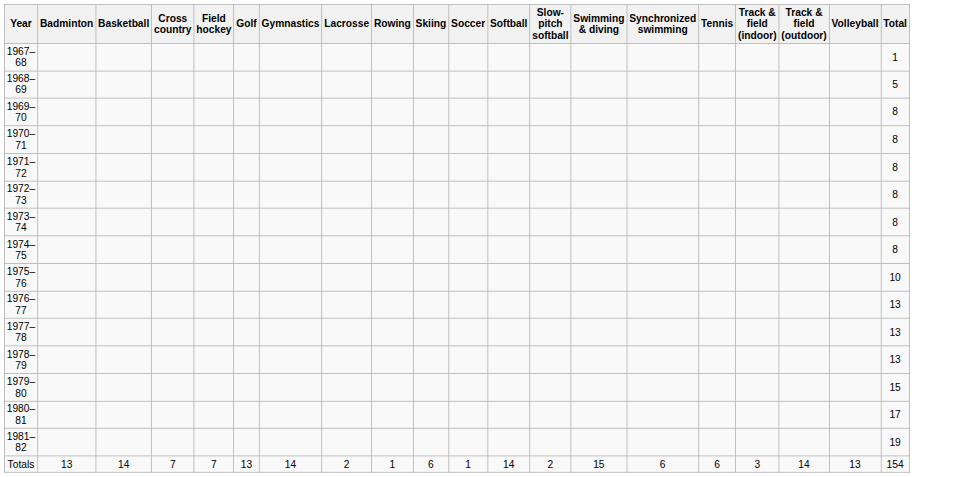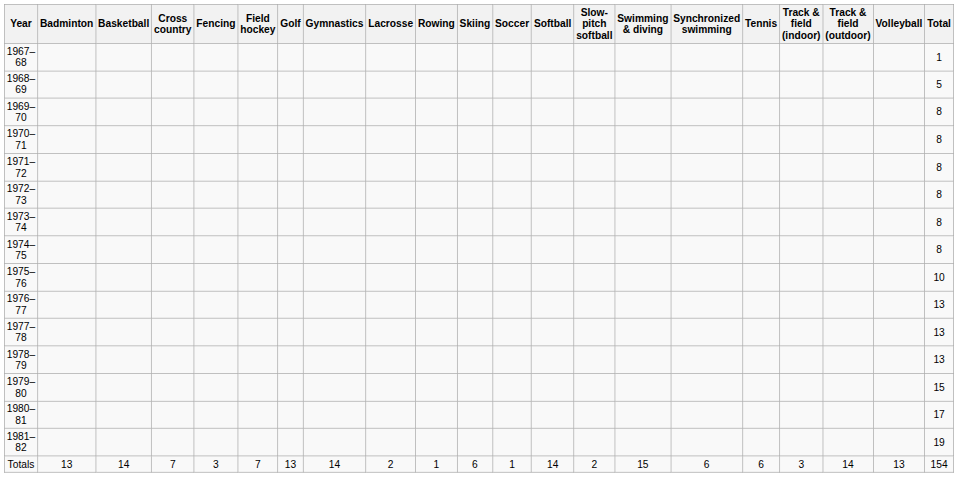 <table class="wikitable" style="text-align:center; font-size:90%">
 <tr>
 <th>Year</th>
 <th>Badminton</th>
 <th>Basketball</th>
 <th>Cross<br>country</th>
+<th>Fencing</th>
 <th>Field<br>hockey</th>
 <th>Golf</th>
 <th>Gymnastics</th>
 <th>Lacrosse</th>
 <th>Rowing</th>
 <th>Skiing</th>
 <th>Soccer</th>
 <th>Softball</th>
 <th>Slow-pitch<br>softball</th>
 <th>Swimming<br>& diving</th>
 <th>Synchronized<br>swimming</th>
 <th>Tennis</th>
 <th>Track & field<br>(indoor)</th>
 <th>Track & field<br>(outdoor)</th>
 <th>Volleyball</th>
 <th>Total</th>
 </tr>
 <tr>
 <td>1967–68</td>
+<td></td>
 <td></td>
 <td></td>
 <td></td>
 <td></td>
 <td></td>
 <td></td>
 <td></td>
 <td></td>
 <td></td>
 <td></td>
 <td></td>
 <td></td>
 <td></td>
 <td></td>
 <td></td>
 <td></td>
 <td></td>
 <td></td>
 <td>1</td>
 </tr>
 <tr>
 <td>1968–69</td>
 <td></td>
 <td></td>
 <td></td>
 <td></td>
 <td></td>
 <td></td>
 <td></td>
 <td></td>
 <td></td>
 <td></td>
 <td></td>
 <td></td>
 <td></td>
 <td></td>
 <td></td>
 <td></td>
 <td></td>
 <td></td>
+<td></td>
 <td>5</td>
 </tr>
 <tr>
 <td>1969–70</td>
+<td></td>
 <td></td>
 <td></td>
 <td></td>
 <td></td>
 <td></td>
 <td></td>
 <td></td>
 <td></td>
 <td></td>
 <td></td>
 <td></td>
 <td></td>
 <td></td>
 <td></td>
 <td></td>
 <td></td>
 <td></td>
 <td></td>
 <td>8</td>
 </tr>
 <tr>
 <td>1970–71</td>
 <td></td>
 <td></td>
 <td></td>
 <td></td>
 <td></td>
 <td></td>
 <td></td>
 <td></td>
 <td></td>
 <td></td>
 <td></td>
 <td></td>
 <td></td>
 <td></td>
 <td></td>
 <td></td>
 <td></td>
 <td></td>
+<td></td>
 <td>8</td>
 </tr>
 <tr>
 <td>1971–72</td>
+<td></td>
 <td></td>
 <td></td>
 <td></td>
 <td></td>
 <td></td>
 <td></td>
 <td></td>
 <td></td>
 <td></td>
 <td></td>
 <td></td>
 <td></td>
 <td></td>
 <td></td>
 <td></td>
 <td></td>
 <td></td>
 <td></td>
 <td>8</td>
 </tr>
 <tr>
 <td>1972–73</td>
 <td></td>
 <td></td>
 <td></td>
 <td></td>
 <td></td>
 <td></td>
 <td></td>
 <td></td>
 <td></td>
 <td></td>
 <td></td>
 <td></td>
 <td></td>
 <td></td>
 <td></td>
 <td></td>
 <td></td>
 <td></td>
+<td></td>
 <td>8</td>
 </tr>
 <tr>
 <td>1973–74</td>
+<td></td>
 <td></td>
 <td></td>
 <td></td>
 <td></td>
 <td></td>
 <td></td>
 <td></td>
 <td></td>
 <td></td>
 <td></td>
 <td></td>
 <td></td>
 <td></td>
 <td></td>
 <td></td>
 <td></td>
 <td></td>
 <td></td>
 <td>8</td>
 </tr>
 <tr>
 <td>1974–75</td>
 <td></td>
 <td></td>
 <td></td>
 <td></td>
 <td></td>
 <td></td>
 <td></td>
 <td></td>
 <td></td>
 <td></td>
 <td></td>
 <td></td>
 <td></td>
 <td></td>
 <td></td>
 <td></td>
 <td></td>
 <td></td>
+<td></td>
 <td>8</td>
 </tr>
 <tr>
 <td>1975–76</td>
+<td></td>
 <td></td>
 <td></td>
 <td></td>
 <td></td>
 <td></td>
 <td></td>
 <td></td>
 <td></td>
 <td></td>
 <td></td>
 <td></td>
 <td></td>
 <td></td>
 <td></td>
 <td></td>
 <td></td>
 <td></td>
 <td></td>
 <td>10</td>
 </tr>
 <tr>
 <td>1976–77</td>
 <td></td>
 <td></td>
 <td></td>
 <td></td>
 <td></td>
 <td></td>
 <td></td>
 <td></td>
 <td></td>
 <td></td>
 <td></td>
 <td></td>
 <td></td>
 <td></td>
 <td></td>
 <td></td>
 <td></td>
 <td></td>
+<td></td>
 <td>13</td>
 </tr>
 <tr>
 <td>1977–78</td>
+<td></td>
 <td></td>
 <td></td>
 <td></td>
 <td></td>
 <td></td>
 <td></td>
 <td></td>
 <td></td>
 <td></td>
 <td></td>
 <td></td>
 <td></td>
 <td></td>
 <td></td>
 <td></td>
 <td></td>
 <td></td>
 <td></td>
 <td>13</td>
 </tr>
 <tr>
 <td>1978–79</td>
 <td></td>
 <td></td>
 <td></td>
 <td></td>
 <td></td>
 <td></td>
 <td></td>
 <td></td>
 <td></td>
 <td></td>
 <td></td>
 <td></td>
 <td></td>
 <td></td>
 <td></td>
 <td></td>
 <td></td>
 <td></td>
+<td></td>
 <td>13</td>
 </tr>
 <tr>
 <td>1979–80</td>
+<td></td>
 <td></td>
 <td></td>
 <td></td>
 <td></td>
 <td></td>
 <td></td>
 <td></td>
 <td></td>
 <td></td>
 <td></td>
 <td></td>
 <td></td>
 <td></td>
 <td></td>
 <td></td>
 <td></td>
 <td></td>
 <td></td>
 <td>15</td>
 </tr>
 <tr>
 <td>1980–81</td>
 <td></td>
 <td></td>
 <td></td>
 <td></td>
 <td></td>
 <td></td>
 <td></td>
 <td></td>
 <td></td>
 <td></td>
 <td></td>
 <td></td>
 <td></td>
 <td></td>
 <td></td>
 <td></td>
 <td></td>
 <td></td>
+<td></td>
 <td>17</td>
 </tr>
 <tr>
 <td>1981–82</td>
+<td></td>
 <td></td>
 <td></td>
 <td></td>
 <td></td>
 <td></td>
 <td></td>
 <td></td>
 <td></td>
 <td></td>
 <td></td>
 <td></td>
 <td></td>
 <td></td>
 <td></td>
 <td></td>
 <td></td>
 <td></td>
 <td></td>
 <td>19</td>
 </tr>
 <tr>
 <td>Totals</td>
 <td>13</td>
 <td>14</td>
 <td>7</td>
+<td>3</td>
 <td>7</td>
 <td>13</td>
 <td>14</td>
 <td>2</td>
 <td>1</td>
 <td>6</td>
 <td>1</td>
 <td>14</td>
 <td>2</td>
 <td>15</td>
 <td>6</td>
 <td>6</td>
 <td>3</td>
 <td>14</td>
 <td>13</td>
 <td>154</td>
 </tr>
 </table>
